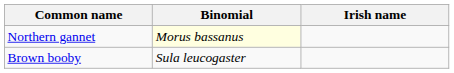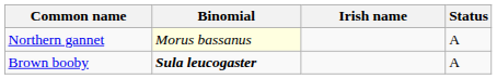 <table width=60% class="wikitable">
 <tr>
 <th width=32%>Common name</th>
 <th width=32%>Binomial</th>
 <th width=32%>Irish name</th>
+<th width=4%>Status</th>
 </tr>
 <tr>
 <td><a href='#'>Northern gannet</a></td>
 <td style="background: lightyellow;"><em>Morus bassanus</em></td>
 <td></td>
+<td>A</td>
 </tr>
 <tr>
 <td><a href='#'>Brown booby</a></td>
-<td><em>Sula leucogaster</em></td>
+<td><strong><em>Sula leucogaster</em></strong></td>
 <td></td>
+<td>A</td>
 </tr>
 </table>
